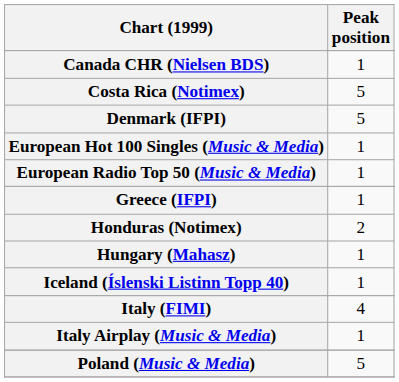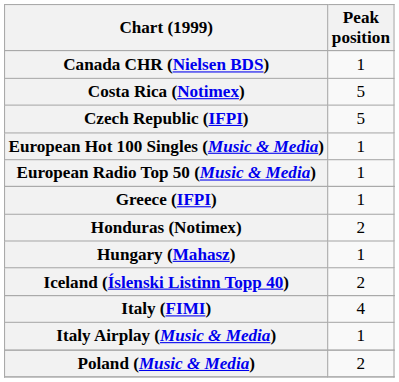 <table class="wikitable plainrowheaders sortable" style="text-align:center">
 <tr>
 <th scope="col">Chart (1999)</th>
 <th scope="col">Peak<br>position</th>
 </tr>
 <tr>
 </tr>
 <tr>
 </tr>
 <tr>
 </tr>
 <tr>
 </tr>
 <tr>
 </tr>
 <tr>
 </tr>
 <tr>
 </tr>
 <tr>
 <th scope="row">Canada CHR (<a href='#'>Nielsen BDS</a>)</th>
 <td style="text-align:center">1</td>
 </tr>
 <tr>
 <th scope="row">Costa Rica (<a href='#'>Notimex</a>)</th>
 <td>5</td>
 </tr>
 <tr>
-<th scope="row">Denmark (IFPI)</th>
+<th scope="row">Czech Republic (<a href='#'>IFPI</a>)</th>
 <td>5</td>
 </tr>
 <tr>
 <th scope="row">European Hot 100 Singles (<em><a href='#'>Music & Media</a></em>)</th>
 <td>1</td>
 </tr>
 <tr>
 <th scope="row">European Radio Top 50 (<em><a href='#'>Music & Media</a></em>)</th>
 <td>1</td>
 </tr>
 <tr>
 </tr>
 <tr>
 </tr>
 <tr>
 </tr>
 <tr>
 <th scope="row">Greece (<a href='#'>IFPI</a>)</th>
 <td>1</td>
 </tr>
 <tr>
 <th scope="row">Honduras (Notimex)</th>
 <td>2</td>
 </tr>
 <tr>
 <th scope="row">Hungary (<a href='#'>Mahasz</a>)</th>
 <td>1</td>
 </tr>
 <tr>
 <th scope="row">Iceland (<a href='#'>Íslenski Listinn Topp 40</a>)</th>
-<td>1</td>
+<td>2</td>
 </tr>
 <tr>
 </tr>
 <tr>
 <th scope="row">Italy (<a href='#'>FIMI</a>)</th>
 <td>4</td>
 </tr>
 <tr>
 <th scope="row">Italy Airplay (<em><a href='#'>Music & Media</a></em>)</th>
 <td>1</td>
 </tr>
 <tr>
 </tr>
 <tr>
 </tr>
 <tr>
 </tr>
 <tr>
 </tr>
 <tr>
 <th scope="row">Poland (<em><a href='#'>Music & Media</a></em>)</th>
-<td>5</td>
+<td>2</td>
 </tr>
 <tr>
 </tr>
 <tr>
 </tr>
 <tr>
 </tr>
 <tr>
 </tr>
 <tr>
 </tr>
 <tr>
 </tr>
 <tr>
 </tr>
 <tr>
 </tr>
 <tr>
 </tr>
 <tr>
 </tr>
 <tr>
 </tr>
 <tr>
 </tr>
 <tr>
 </tr>
 <tr>
 </tr>
 </table>
